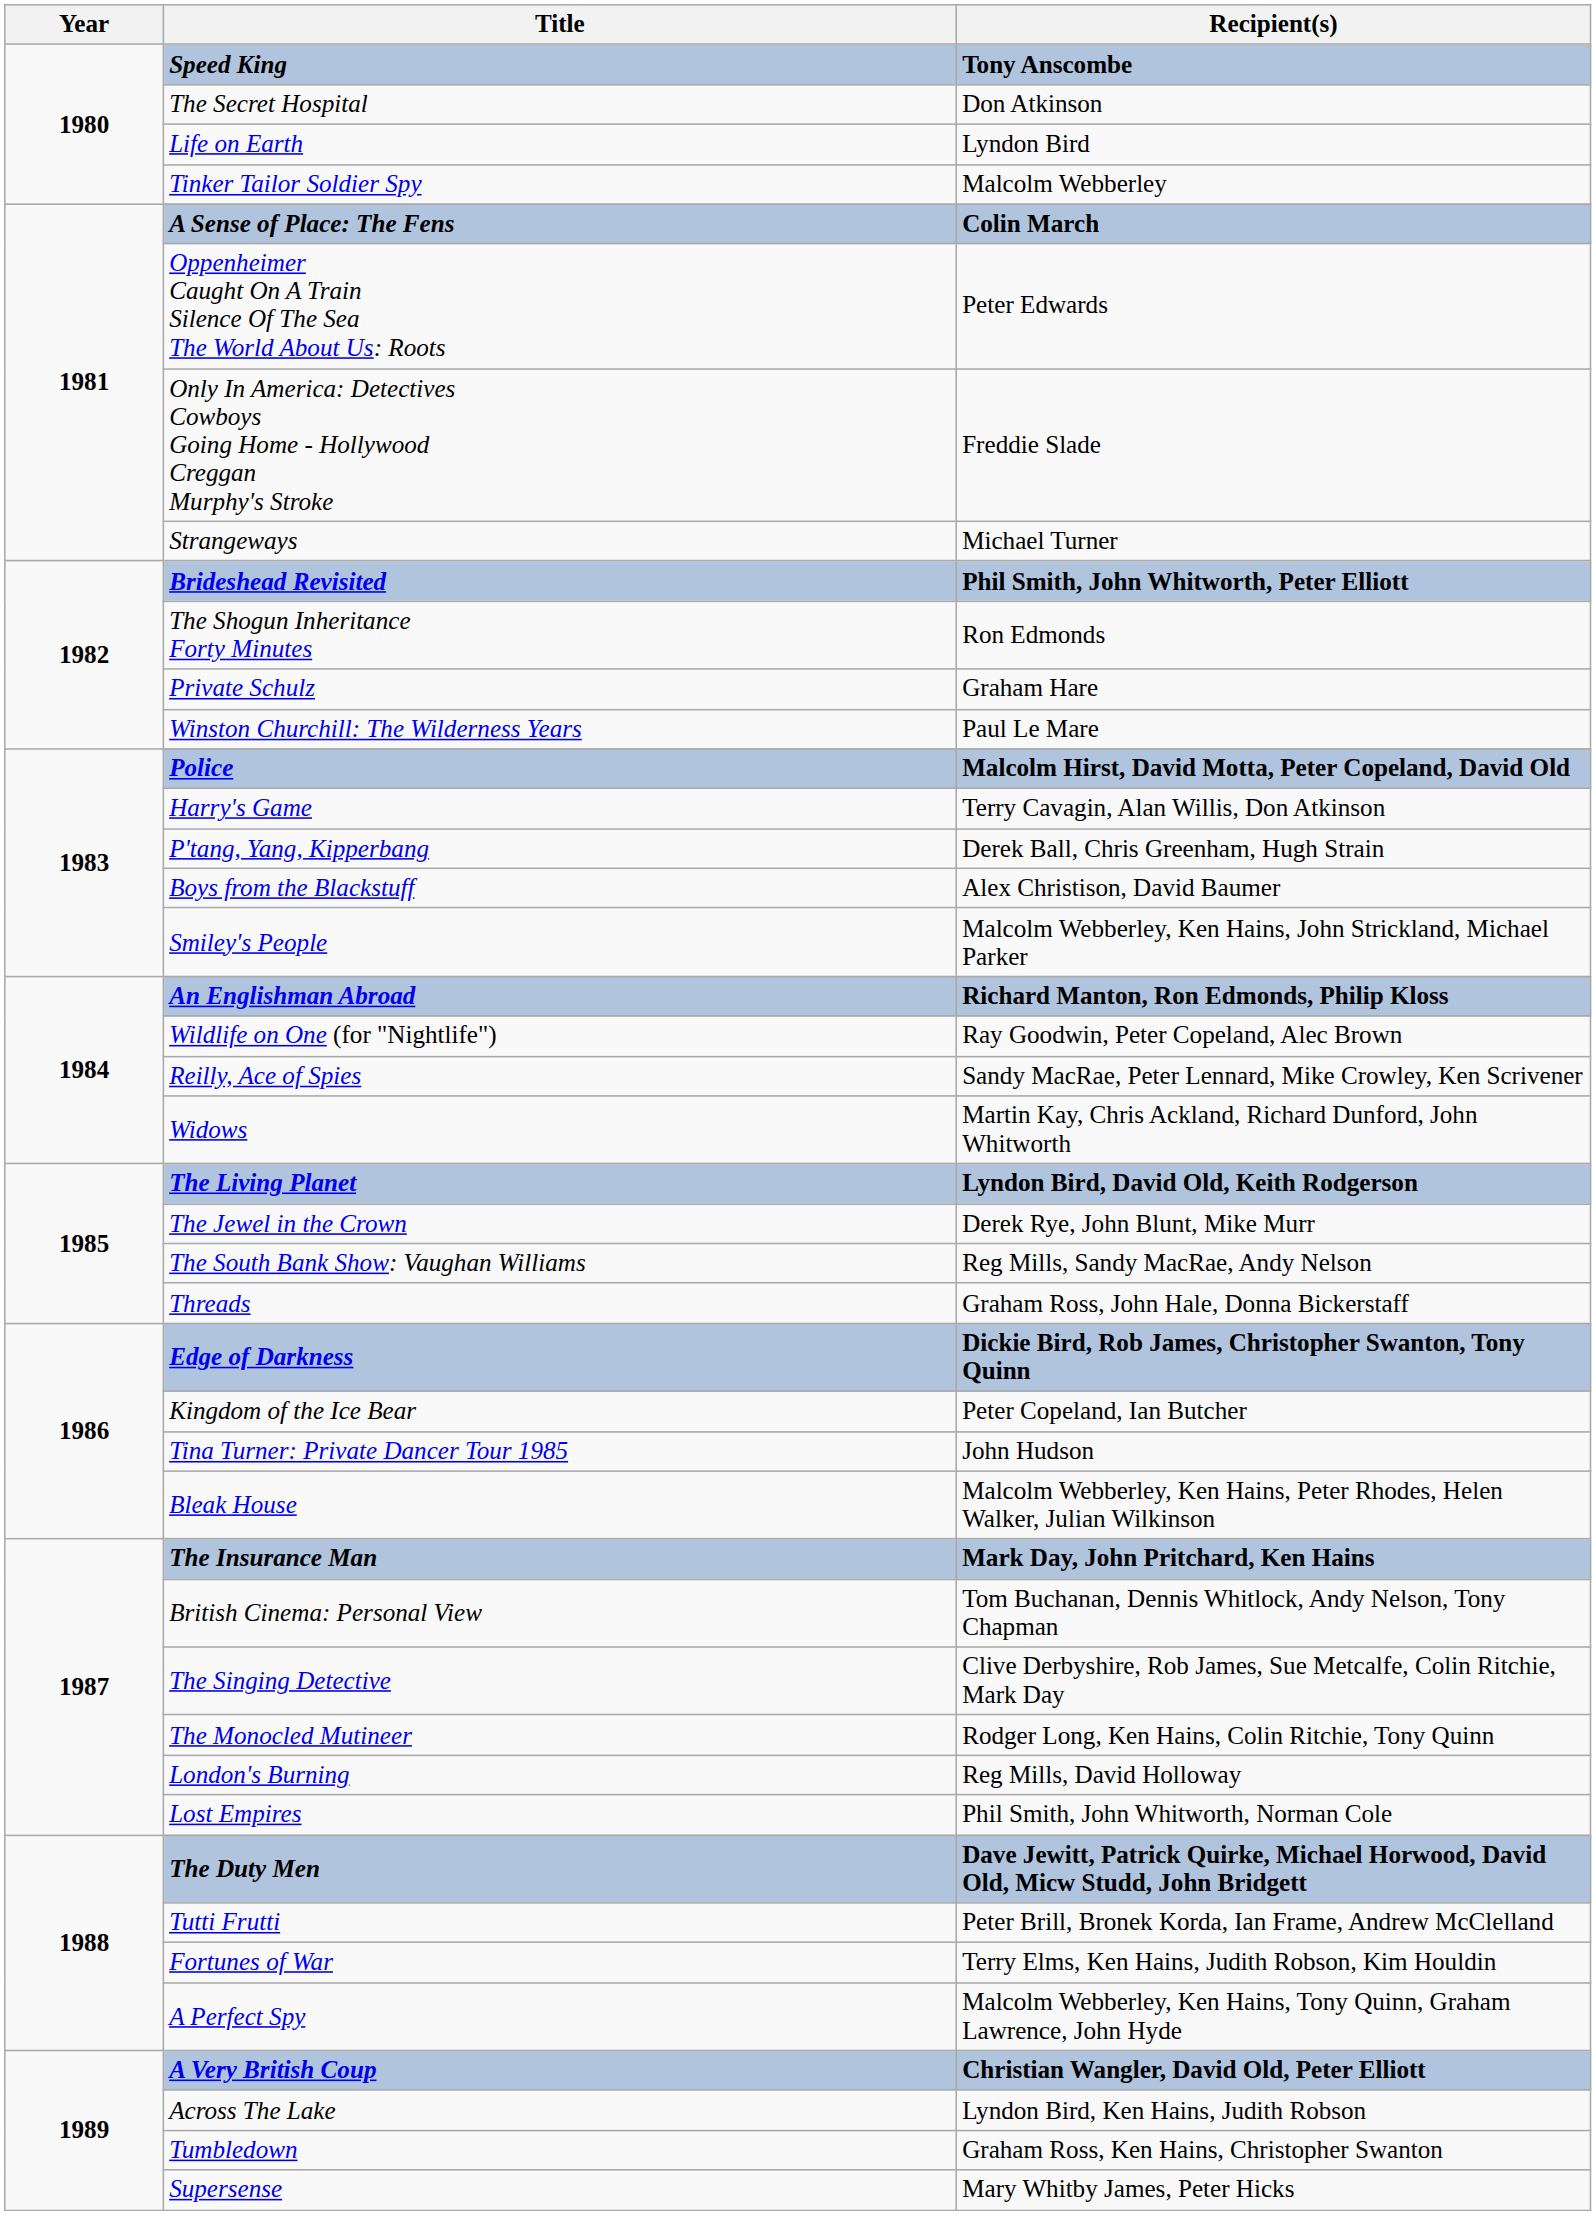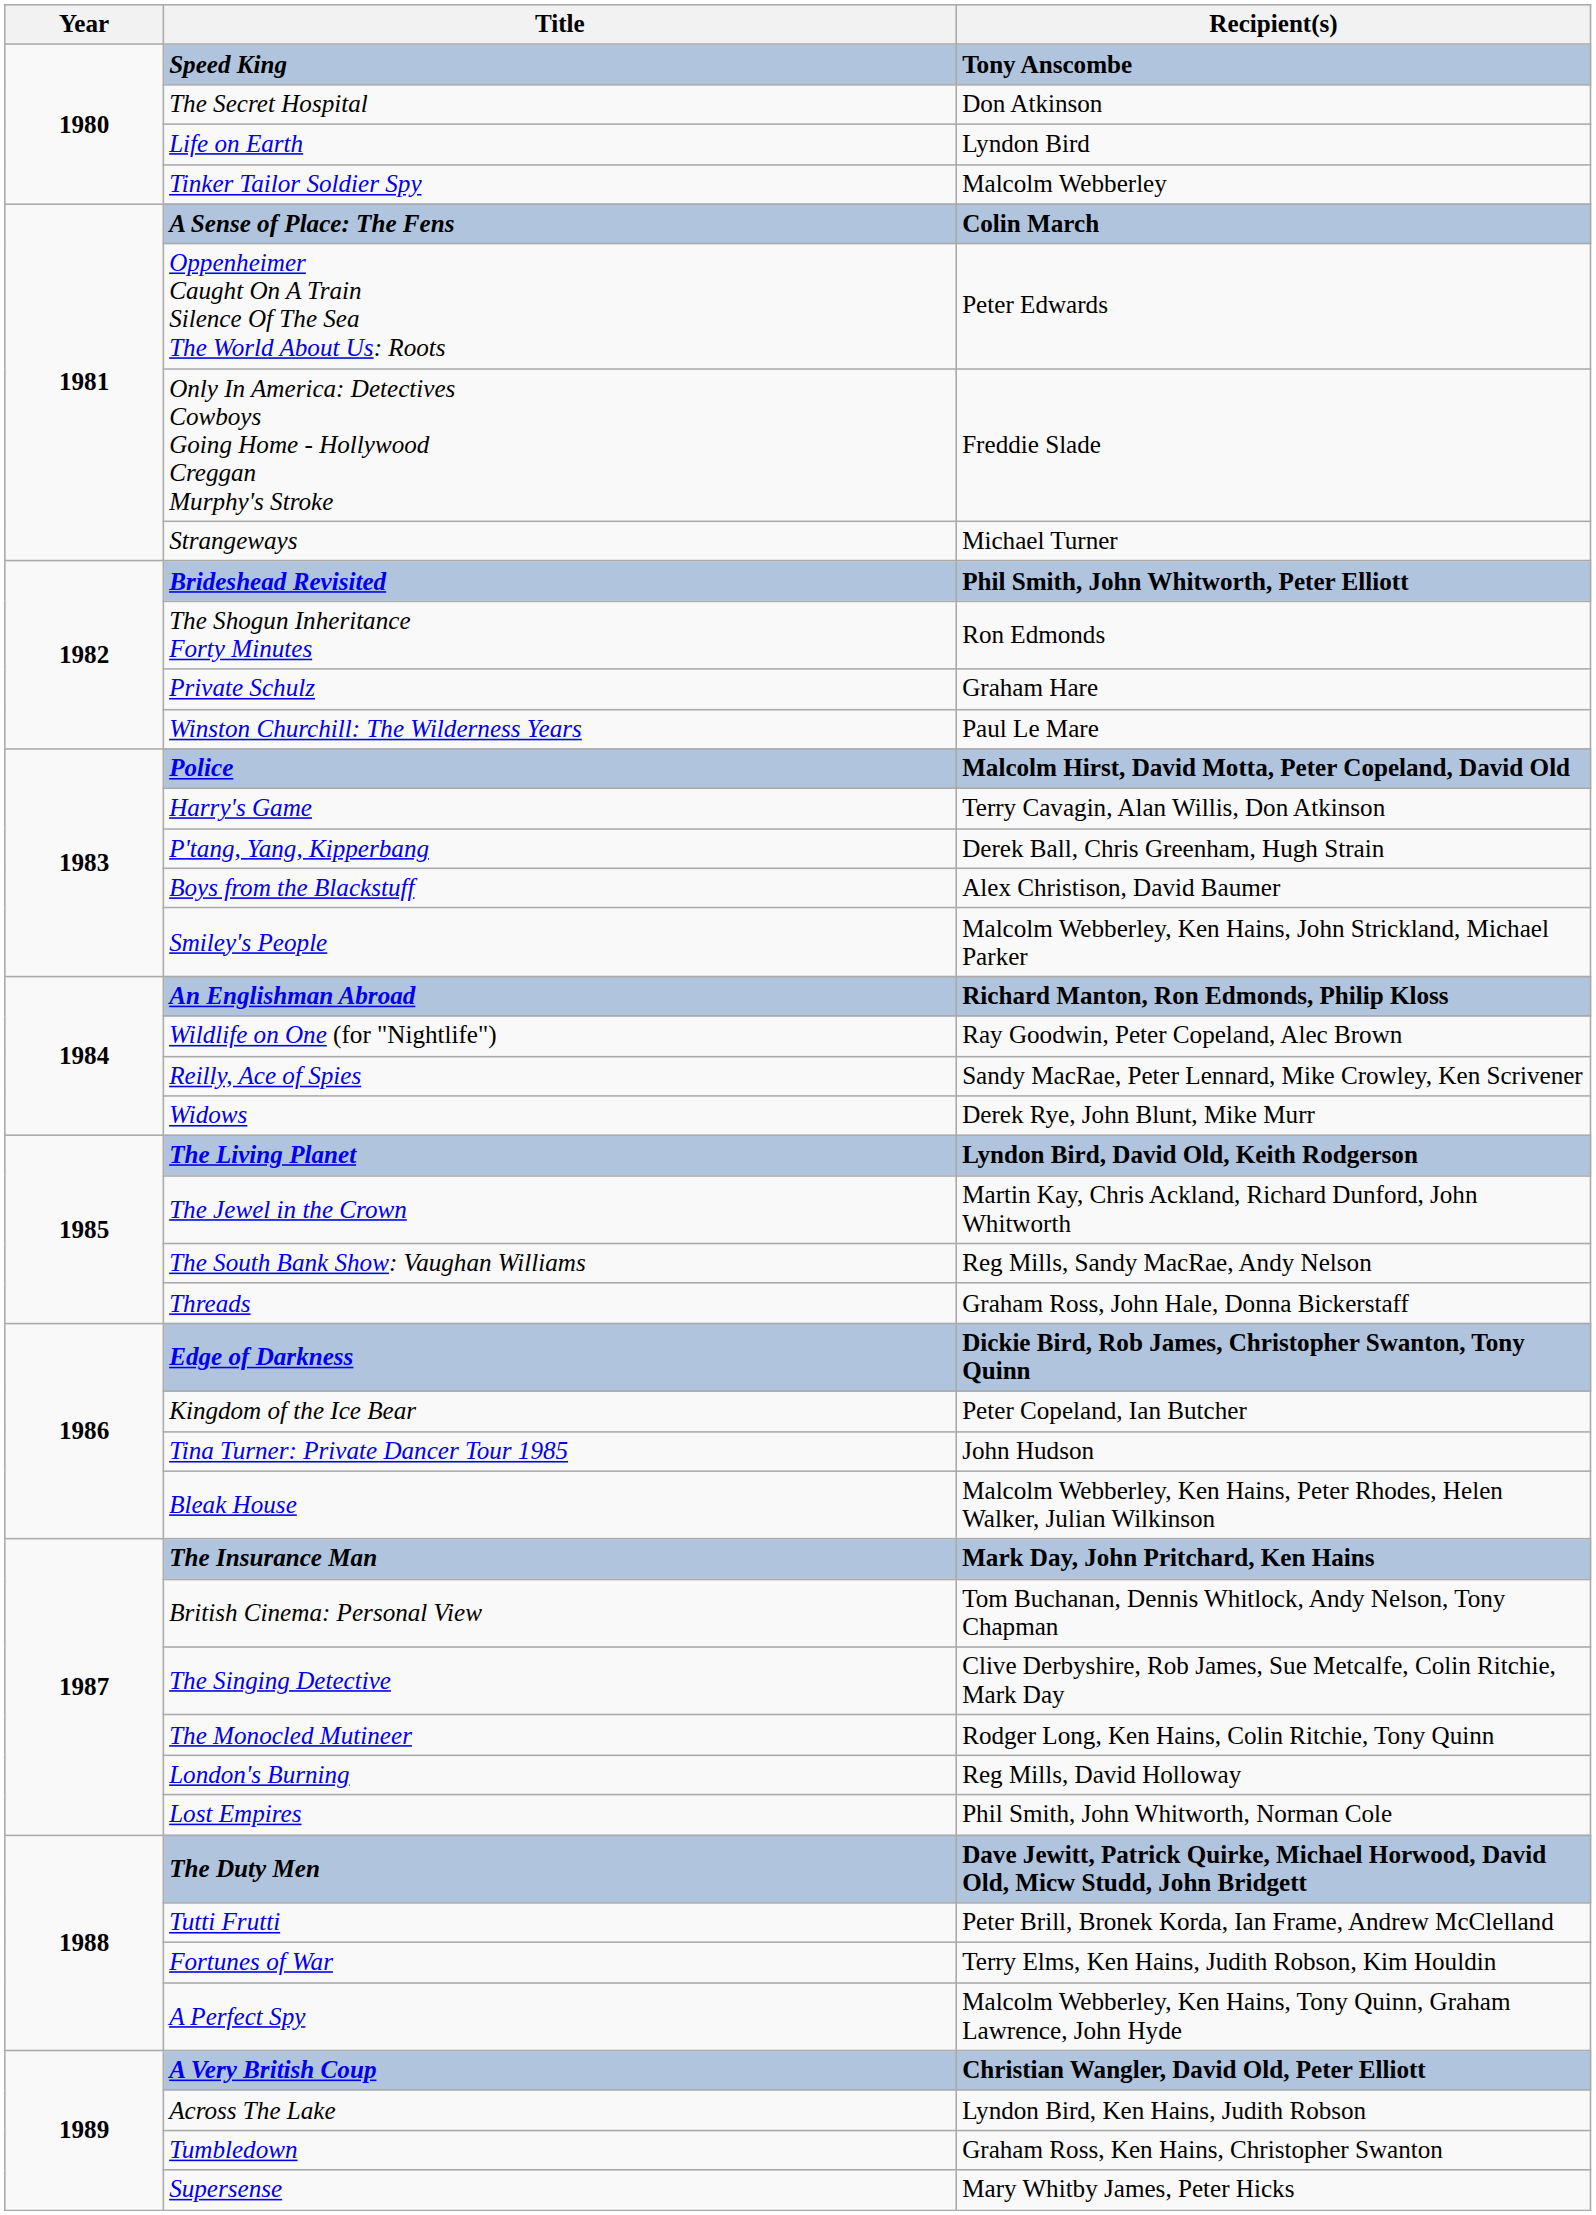 <table class="wikitable" width="80%">
 <tr>
 <th width=5%>Year</th>
 <th width=25%>Title</th>
 <th width=20%>Recipient(s)</th>
 </tr>
 <tr>
 <td rowspan="4" style="text-align:center;"><strong>1980</strong></td>
 <td style="background:#B0C4DE;"><strong><em>Speed King</em></strong></td>
 <td style="background:#B0C4DE;"><strong>Tony Anscombe</strong></td>
 </tr>
 <tr>
 <td><em>The Secret Hospital</em></td>
 <td>Don Atkinson</td>
 </tr>
 <tr>
 <td><em><a href='#'>Life on Earth</a></em></td>
 <td>Lyndon Bird</td>
 </tr>
 <tr>
 <td><em><a href='#'>Tinker Tailor Soldier Spy</a></em></td>
 <td>Malcolm Webberley</td>
 </tr>
 <tr>
 <td rowspan="4" style="text-align:center;"><strong>1981</strong></td>
 <td style="background:#B0C4DE;"><strong><em>A Sense of Place: The Fens</em></strong></td>
 <td style="background:#B0C4DE;"><strong>Colin March</strong></td>
 </tr>
 <tr>
 <td><em><a href='#'>Oppenheimer</a><br>Caught On A Train<br>Silence Of The Sea<br><a href='#'>The World About Us</a>: Roots</em></td>
 <td>Peter Edwards</td>
 </tr>
 <tr>
 <td><em>Only In America: Detectives<br>Cowboys<br>Going Home - Hollywood<br>Creggan<br>Murphy's Stroke</em></td>
 <td>Freddie Slade</td>
 </tr>
 <tr>
 <td><em>Strangeways</em></td>
 <td>Michael Turner</td>
 </tr>
 <tr>
 <td rowspan="4" style="text-align:center;"><strong>1982</strong></td>
 <td style="background:#B0C4DE;"><strong><em><a href='#'>Brideshead Revisited</a></em></strong></td>
 <td style="background:#B0C4DE;"><strong>Phil Smith, John Whitworth, Peter Elliott</strong></td>
 </tr>
 <tr>
 <td><em>The Shogun Inheritance<br><a href='#'>Forty Minutes</a></em></td>
 <td>Ron Edmonds</td>
 </tr>
 <tr>
 <td><em><a href='#'>Private Schulz</a></em></td>
 <td>Graham Hare</td>
 </tr>
 <tr>
 <td><em><a href='#'>Winston Churchill: The Wilderness Years</a></em></td>
 <td>Paul Le Mare</td>
 </tr>
 <tr>
 <td rowspan="5" style="text-align:center;"><strong>1983</strong></td>
 <td style="background:#B0C4DE;"><strong><em><a href='#'>Police</a></em></strong></td>
 <td style="background:#B0C4DE;"><strong>Malcolm Hirst, David Motta, Peter Copeland, David Old</strong></td>
 </tr>
 <tr>
 <td><em><a href='#'>Harry's Game</a></em></td>
 <td>Terry Cavagin, Alan Willis, Don Atkinson</td>
 </tr>
 <tr>
 <td><em><a href='#'>P'tang, Yang, Kipperbang</a></em></td>
 <td>Derek Ball, Chris Greenham, Hugh Strain</td>
 </tr>
 <tr>
 <td><em><a href='#'>Boys from the Blackstuff</a></em></td>
 <td>Alex Christison, David Baumer</td>
 </tr>
 <tr>
 <td><em><a href='#'>Smiley's People</a></em></td>
 <td>Malcolm Webberley, Ken Hains, John Strickland, Michael Parker</td>
 </tr>
 <tr>
 <td rowspan="4" style="text-align:center;"><strong>1984</strong></td>
 <td style="background:#B0C4DE;"><strong><em><a href='#'>An Englishman Abroad</a></em></strong></td>
 <td style="background:#B0C4DE;"><strong>Richard Manton, Ron Edmonds, Philip Kloss</strong></td>
 </tr>
 <tr>
 <td><em><a href='#'>Wildlife on One</a></em> (for "Nightlife")</td>
 <td>Ray Goodwin, Peter Copeland, Alec Brown</td>
 </tr>
 <tr>
 <td><em><a href='#'>Reilly, Ace of Spies</a></em></td>
 <td>Sandy MacRae, Peter Lennard, Mike Crowley, Ken Scrivener</td>
 </tr>
 <tr>
 <td><em><a href='#'>Widows</a></em></td>
-<td>Martin Kay, Chris Ackland, Richard Dunford, John Whitworth</td>
+<td>Derek Rye, John Blunt, Mike Murr</td>
 </tr>
 <tr>
 <td rowspan="4" style="text-align:center;"><strong>1985</strong></td>
 <td style="background:#B0C4DE;"><strong><em><a href='#'>The Living Planet</a></em></strong></td>
 <td style="background:#B0C4DE;"><strong>Lyndon Bird, David Old, Keith Rodgerson</strong></td>
 </tr>
 <tr>
 <td><em><a href='#'>The Jewel in the Crown</a></em></td>
-<td>Derek Rye, John Blunt, Mike Murr</td>
+<td>Martin Kay, Chris Ackland, Richard Dunford, John Whitworth</td>
 </tr>
 <tr>
 <td><em><a href='#'>The South Bank Show</a>: Vaughan Williams</em></td>
 <td>Reg Mills, Sandy MacRae, Andy Nelson</td>
 </tr>
 <tr>
 <td><em><a href='#'>Threads</a></em></td>
 <td>Graham Ross, John Hale, Donna Bickerstaff</td>
 </tr>
 <tr>
 <td rowspan="4" style="text-align:center;"><strong>1986</strong></td>
 <td style="background:#B0C4DE;"><strong><em><a href='#'>Edge of Darkness</a></em></strong></td>
 <td style="background:#B0C4DE;"><strong>Dickie Bird, Rob James, Christopher Swanton, Tony Quinn</strong></td>
 </tr>
 <tr>
 <td><em>Kingdom of the Ice Bear</em></td>
 <td>Peter Copeland, Ian Butcher</td>
 </tr>
 <tr>
 <td><em><a href='#'>Tina Turner: Private Dancer Tour 1985</a></em></td>
 <td>John Hudson</td>
 </tr>
 <tr>
 <td><em><a href='#'>Bleak House</a></em></td>
 <td>Malcolm Webberley, Ken Hains, Peter Rhodes, Helen Walker, Julian Wilkinson</td>
 </tr>
 <tr>
 <td rowspan="6" style="text-align:center;"><strong>1987</strong></td>
 <td style="background:#B0C4DE;"><strong><em>The Insurance Man</em></strong></td>
 <td style="background:#B0C4DE;"><strong>Mark Day, John Pritchard, Ken Hains</strong></td>
 </tr>
 <tr>
 <td><em>British Cinema: Personal View</em></td>
 <td>Tom Buchanan, Dennis Whitlock, Andy Nelson, Tony Chapman</td>
 </tr>
 <tr>
 <td><em><a href='#'>The Singing Detective</a></em></td>
 <td>Clive Derbyshire, Rob James, Sue Metcalfe, Colin Ritchie, Mark Day</td>
 </tr>
 <tr>
 <td><em><a href='#'>The Monocled Mutineer</a></em></td>
 <td>Rodger Long, Ken Hains, Colin Ritchie, Tony Quinn</td>
 </tr>
 <tr>
 <td><em><a href='#'>London's Burning</a></em></td>
 <td>Reg Mills, David Holloway</td>
 </tr>
 <tr>
 <td><em><a href='#'>Lost Empires</a></em></td>
 <td>Phil Smith, John Whitworth, Norman Cole</td>
 </tr>
 <tr>
 <td rowspan="4" style="text-align:center;"><strong>1988</strong></td>
 <td style="background:#B0C4DE;"><strong><em>The Duty Men</em></strong></td>
 <td style="background:#B0C4DE;"><strong>Dave Jewitt, Patrick Quirke, Michael Horwood, David Old, Micw Studd, John Bridgett</strong></td>
 </tr>
 <tr>
 <td><em><a href='#'>Tutti Frutti</a></em></td>
 <td>Peter Brill, Bronek Korda, Ian Frame, Andrew McClelland</td>
 </tr>
 <tr>
 <td><em><a href='#'>Fortunes of War</a></em></td>
 <td>Terry Elms, Ken Hains, Judith Robson, Kim Houldin</td>
 </tr>
 <tr>
 <td><em><a href='#'>A Perfect Spy</a></em></td>
 <td>Malcolm Webberley, Ken Hains, Tony Quinn, Graham Lawrence, John Hyde</td>
 </tr>
 <tr>
 <td rowspan="4" style="text-align:center;"><strong>1989</strong></td>
 <td style="background:#B0C4DE;"><strong><em><a href='#'>A Very British Coup</a></em></strong></td>
 <td style="background:#B0C4DE;"><strong>Christian Wangler, David Old, Peter Elliott</strong></td>
 </tr>
 <tr>
 <td><em>Across The Lake</em></td>
 <td>Lyndon Bird, Ken Hains, Judith Robson</td>
 </tr>
 <tr>
 <td><em><a href='#'>Tumbledown</a></em></td>
 <td>Graham Ross, Ken Hains, Christopher Swanton</td>
 </tr>
 <tr>
 <td><em><a href='#'>Supersense</a></em></td>
 <td>Mary Whitby James, Peter Hicks</td>
 </tr>
 <tr>
 </tr>
 </table>
